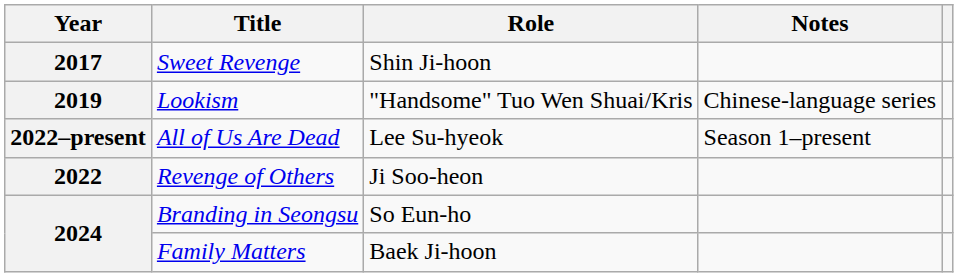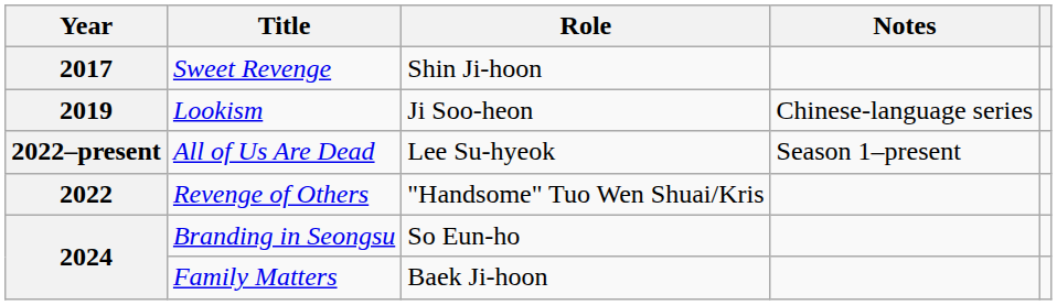 <table class="wikitable sortable plainrowheaders">
 <tr>
 <th scope="col">Year</th>
 <th scope="col">Title</th>
 <th scope="col">Role</th>
 <th scope="col" class="unsortable">Notes</th>
 <th scope="col" class="unsortable"></th>
 </tr>
 <tr>
 <th scope="row">2017</th>
 <td><em><a href='#'>Sweet Revenge</a></em></td>
 <td>Shin Ji-hoon</td>
 <td></td>
 <td style="text-align: center"></td>
 </tr>
 <tr>
 <th scope="row">2019</th>
 <td><a href='#'><em>Lookism</em></a></td>
-<td>"Handsome" Tuo Wen Shuai/Kris</td>
+<td>Ji Soo-heon</td>
 <td>Chinese-language series</td>
 <td style="text-align: center;"></td>
 </tr>
 <tr>
 <th scope="row">2022–present</th>
 <td><em><a href='#'>All of Us Are Dead</a></em></td>
 <td>Lee Su-hyeok</td>
 <td>Season 1–present</td>
 <td style="text-align: center"></td>
 </tr>
 <tr>
 <th scope="row">2022</th>
 <td><em><a href='#'>Revenge of Others</a></em></td>
-<td>Ji Soo-heon</td>
+<td>"Handsome" Tuo Wen Shuai/Kris</td>
 <td></td>
 <td style="text-align: center"></td>
 </tr>
 <tr>
 <th rowspan="2" scope="row">2024</th>
 <td><em><a href='#'>Branding in Seongsu</a></em></td>
 <td>So Eun-ho</td>
 <td></td>
 <td style="text-align:center"></td>
 </tr>
 <tr>
 <td><em><a href='#'>Family Matters</a></em></td>
 <td>Baek Ji-hoon</td>
 <td></td>
 <td style="text-align:center"></td>
 </tr>
 </table>
